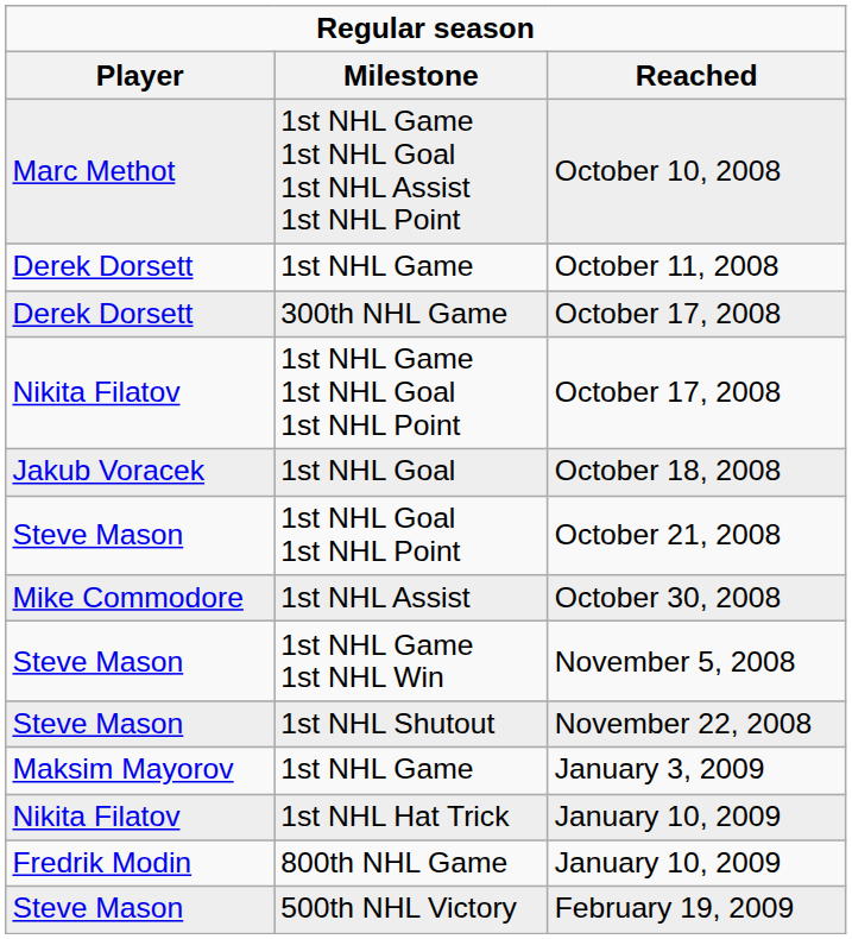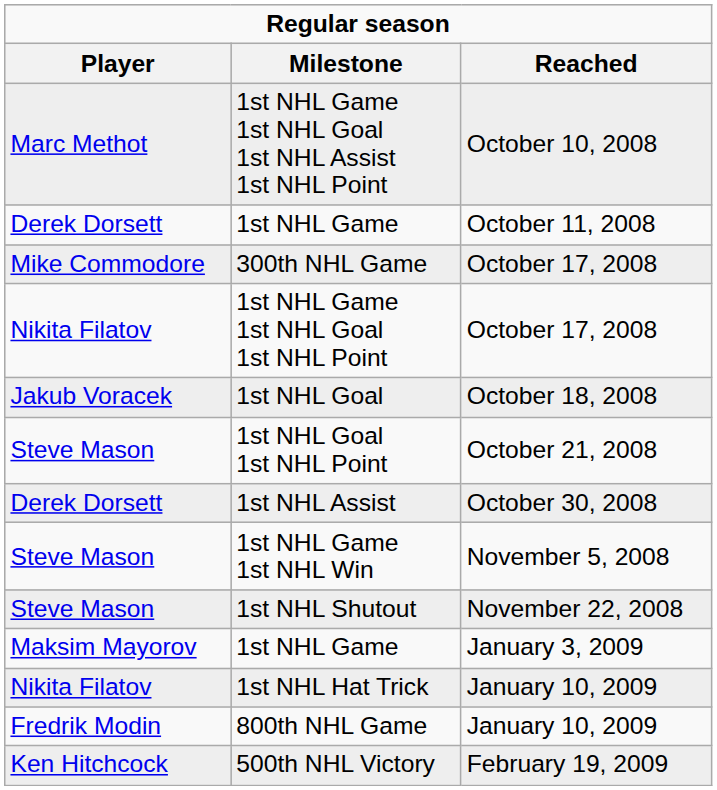 <table class="wikitable" width="52%">
 <tr>
 <td colspan="10" align="center"><strong>Regular season</strong></td>
 </tr>
 <tr>
 <th>Player</th>
 <th>Milestone</th>
 <th>Reached</th>
 </tr>
 <tr bgcolor="#eeeeee">
 <td><a href='#'>Marc Methot</a></td>
 <td>1st NHL Game<br>1st NHL Goal<br>1st NHL Assist<br>1st NHL Point</td>
 <td>October 10, 2008</td>
 </tr>
 <tr>
 <td><a href='#'>Derek Dorsett</a></td>
 <td>1st NHL Game</td>
 <td>October 11, 2008</td>
 </tr>
 <tr bgcolor="#eeeeee">
-<td><a href='#'>Derek Dorsett</a></td>
+<td><a href='#'>Mike Commodore</a></td>
 <td>300th NHL Game</td>
 <td>October 17, 2008</td>
 </tr>
 <tr>
 <td><a href='#'>Nikita Filatov</a></td>
 <td>1st NHL Game<br>1st NHL Goal<br>1st NHL Point</td>
 <td>October 17, 2008</td>
 </tr>
 <tr bgcolor="#eeeeee">
 <td><a href='#'>Jakub Voracek</a></td>
 <td>1st NHL Goal</td>
 <td>October 18, 2008</td>
 </tr>
 <tr>
 <td><a href='#'>Steve Mason</a></td>
 <td>1st NHL Goal<br>1st NHL Point</td>
 <td>October 21, 2008</td>
 </tr>
 <tr bgcolor="#eeeeee">
-<td><a href='#'>Mike Commodore</a></td>
+<td><a href='#'>Derek Dorsett</a></td>
 <td>1st NHL Assist</td>
 <td>October 30, 2008</td>
 </tr>
 <tr>
 <td><a href='#'>Steve Mason</a></td>
 <td>1st NHL Game<br>1st NHL Win</td>
 <td>November 5, 2008</td>
 </tr>
 <tr bgcolor="#eeeeee">
 <td><a href='#'>Steve Mason</a></td>
 <td>1st NHL Shutout</td>
 <td>November 22, 2008</td>
 </tr>
 <tr>
 <td><a href='#'>Maksim Mayorov</a></td>
 <td>1st NHL Game</td>
 <td>January 3, 2009</td>
 </tr>
 <tr bgcolor="#eeeeee">
 <td><a href='#'>Nikita Filatov</a></td>
 <td>1st NHL Hat Trick</td>
 <td>January 10, 2009</td>
 </tr>
 <tr>
 <td><a href='#'>Fredrik Modin</a></td>
 <td>800th NHL Game</td>
 <td>January 10, 2009</td>
 </tr>
 <tr bgcolor="#eeeeee">
-<td><a href='#'>Steve Mason</a></td>
+<td><a href='#'>Ken Hitchcock</a></td>
 <td>500th NHL Victory</td>
 <td>February 19, 2009</td>
 </tr>
 </table>
